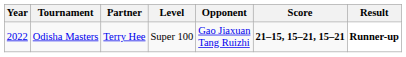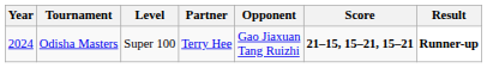 <table class="sortable wikitable" style="font-size: 90%;">
 <tr>
 <th>Year</th>
 <th>Tournament</th>
+<th>Level</th>
 <th>Partner</th>
-<th>Level</th>
 <th>Opponent</th>
 <th>Score</th>
 <th>Result</th>
 </tr>
 <tr>
-<td align="center"><a href='#'>2022</a></td>
+<td align="center"><a href='#'>2024</a></td>
 <td align="left"><a href='#'>Odisha Masters</a></td>
+<td align="left">Super 100</td>
 <td align="left"> <a href='#'>Terry Hee</a></td>
-<td align="left">Super 100</td>
 <td align="left"> <a href='#'>Gao Jiaxuan</a><br> <a href='#'>Tang Ruizhi</a></td>
 <td align="left"><strong>21–15, 15–21, 15–21</strong></td>
 <td style="text-align:left; background:white"> <strong>Runner-up</strong></td>
 </tr>
 </table>
